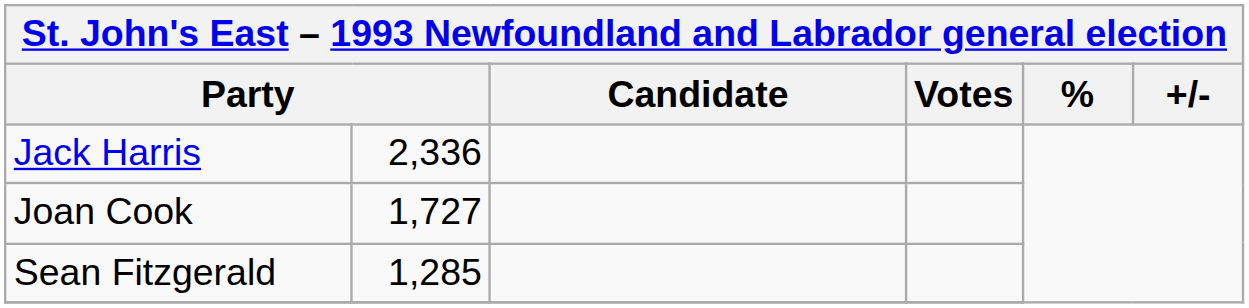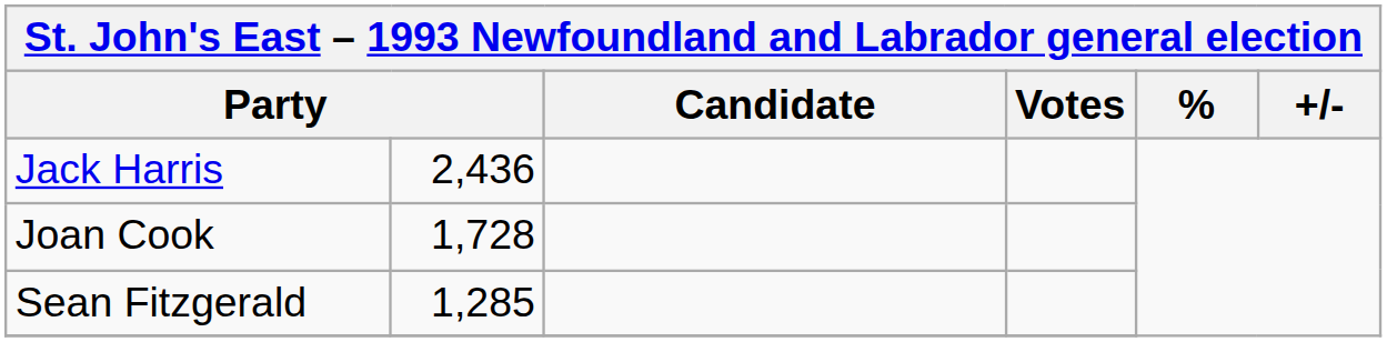 <table class="wikitable">
 <tr>
 <th colspan="6"><a href='#'>St. John's East</a> – <a href='#'>1993 Newfoundland and Labrador general election</a></th>
 </tr>
 <tr>
 <th colspan="2" style="width: 200px">Party</th>
 <th style="width: 170px">Candidate</th>
 <th style="width: 40px">Votes</th>
 <th style="width: 40px">%</th>
 <th style="width: 40px">+/-</th>
 </tr>
 <tr>
 <td><a href='#'>Jack Harris</a></td>
-<td align=right>2,336</td>
+<td align=right>2,436</td>
 <td align=right></td>
 <td align=right></td>
 </tr>
 <tr>
 <td>Joan Cook</td>
-<td align=right>1,727</td>
+<td align=right>1,728</td>
 <td align=right></td>
 <td align=right></td>
 </tr>
 <tr>
 <td>Sean Fitzgerald</td>
 <td align=right>1,285</td>
 <td align=right></td>
 <td align=right></td>
 </tr>
 <tr>
 </tr>
 </table>
